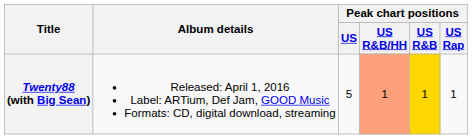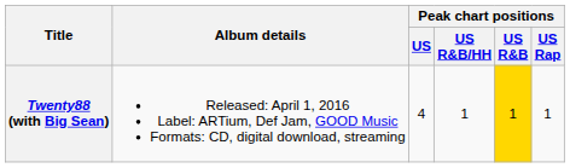 <table class="wikitable plainrowheaders" style="text-align:center;">
 <tr>
 <th scope="col" rowspan="2">Title</th>
 <th scope="col" rowspan="2">Album details</th>
 <th scope="col" colspan="4">Peak chart positions</th>
 </tr>
 <tr>
 <th scope="col"><a href='#'>US</a><br></th>
 <th scope="col"><a href='#'>US<br>R&B/HH</a><br></th>
 <th scope="col"><a href='#'>US<br>R&B</a><br></th>
 <th scope="col"><a href='#'>US<br>Rap</a><br></th>
 </tr>
 <tr>
 <th scope="row"><em><a href='#'>Twenty88</a></em><br><span>(with <a href='#'>Big Sean</a>)</span></th>
 <td><br><ul><li>Released: April 1, 2016</li><li>Label: ARTium, Def Jam, <a href='#'>GOOD Music</a></li><li>Formats: CD, digital download, streaming</li></ul></td>
-<td>5</td>
-<td style="background: lightsalmon;">1</td>
+<td>4</td>
+<td>1</td>
 <td style="background: gold;">1</td>
 <td>1</td>
 </tr>
 </table>
